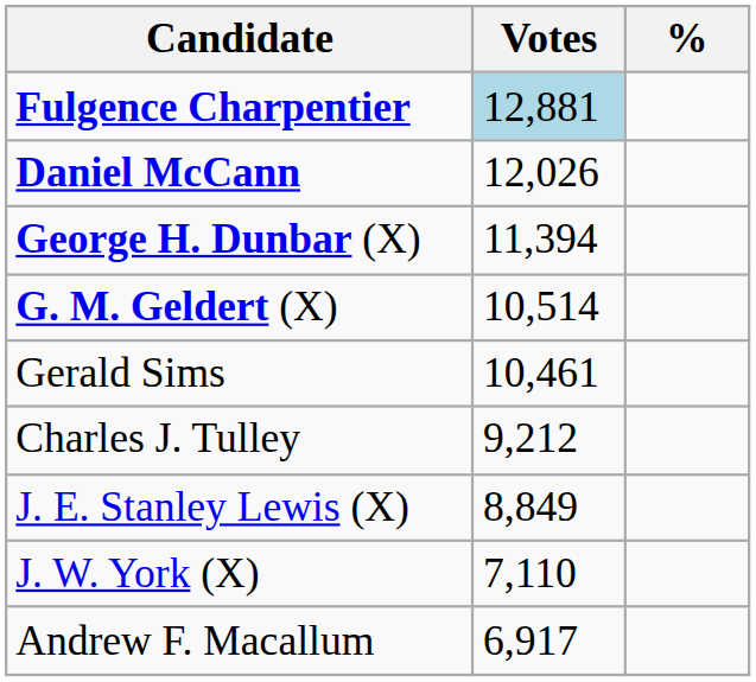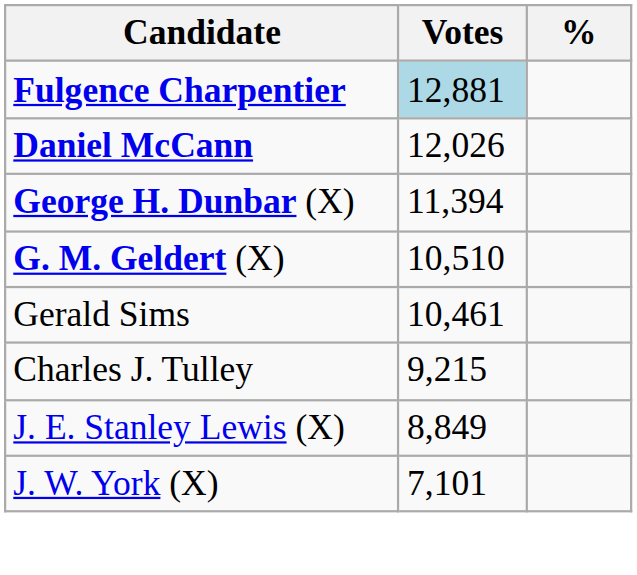 <table class="wikitable">
 <tr>
 <th style="width: 170px">Candidate</th>
 <th style="width: 50px">Votes</th>
 <th style="width: 40px">%</th>
 </tr>
 <tr>
 <td><strong><a href='#'>Fulgence Charpentier</a></strong></td>
 <td style="background: lightblue;">12,881</td>
 <td></td>
 </tr>
 <tr>
 <td><strong><a href='#'>Daniel McCann</a></strong></td>
 <td>12,026</td>
 <td></td>
 </tr>
 <tr>
 <td><strong><a href='#'>George H. Dunbar</a></strong> (X)</td>
 <td>11,394</td>
 <td></td>
 </tr>
 <tr>
 <td><strong><a href='#'>G. M. Geldert</a></strong> (X)</td>
-<td>10,514</td>
+<td>10,510</td>
 <td></td>
 </tr>
 <tr>
 <td>Gerald Sims</td>
 <td>10,461</td>
 <td></td>
 </tr>
 <tr>
 <td>Charles J. Tulley</td>
-<td>9,212</td>
+<td>9,215</td>
 <td></td>
 </tr>
 <tr>
 <td><a href='#'>J. E. Stanley Lewis</a> (X)</td>
 <td>8,849</td>
 <td></td>
 </tr>
 <tr>
 <td><a href='#'>J. W. York</a> (X)</td>
-<td>7,110</td>
-<td></td>
-</tr>
-<tr>
-<td>Andrew F. Macallum</td>
-<td>6,917</td>
+<td>7,101</td>
 <td></td>
 </tr>
 </table>
